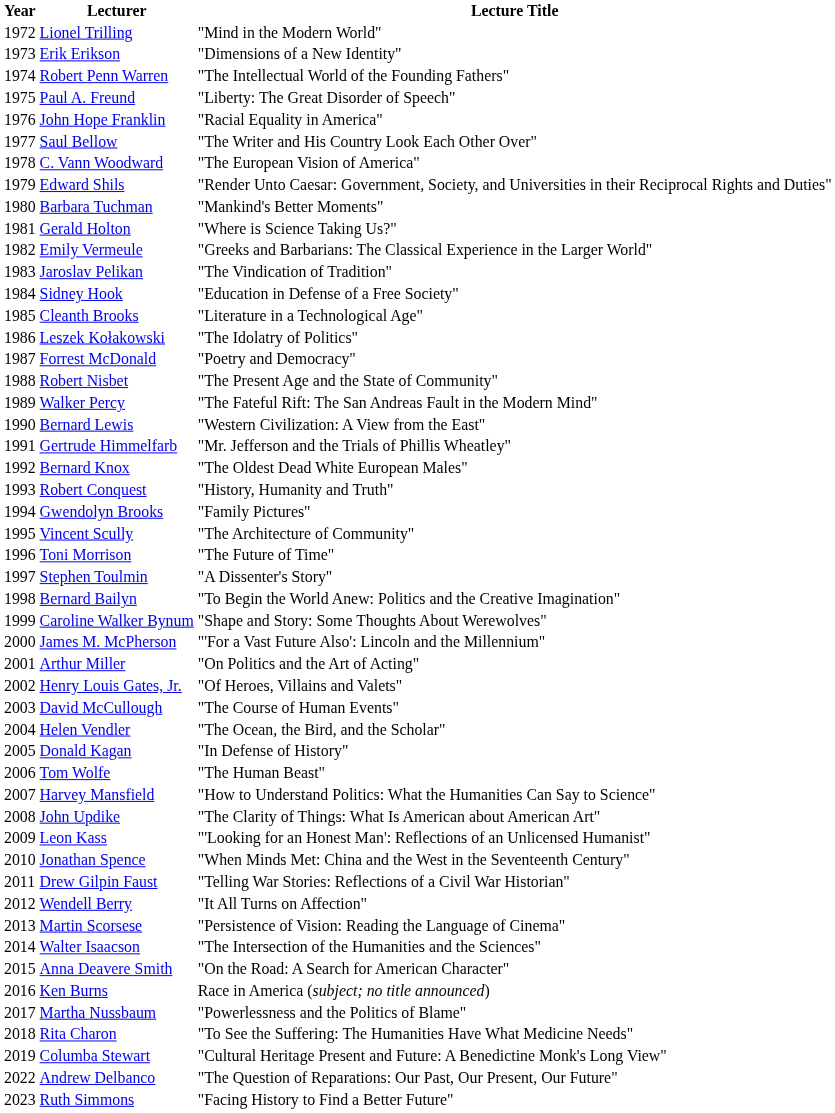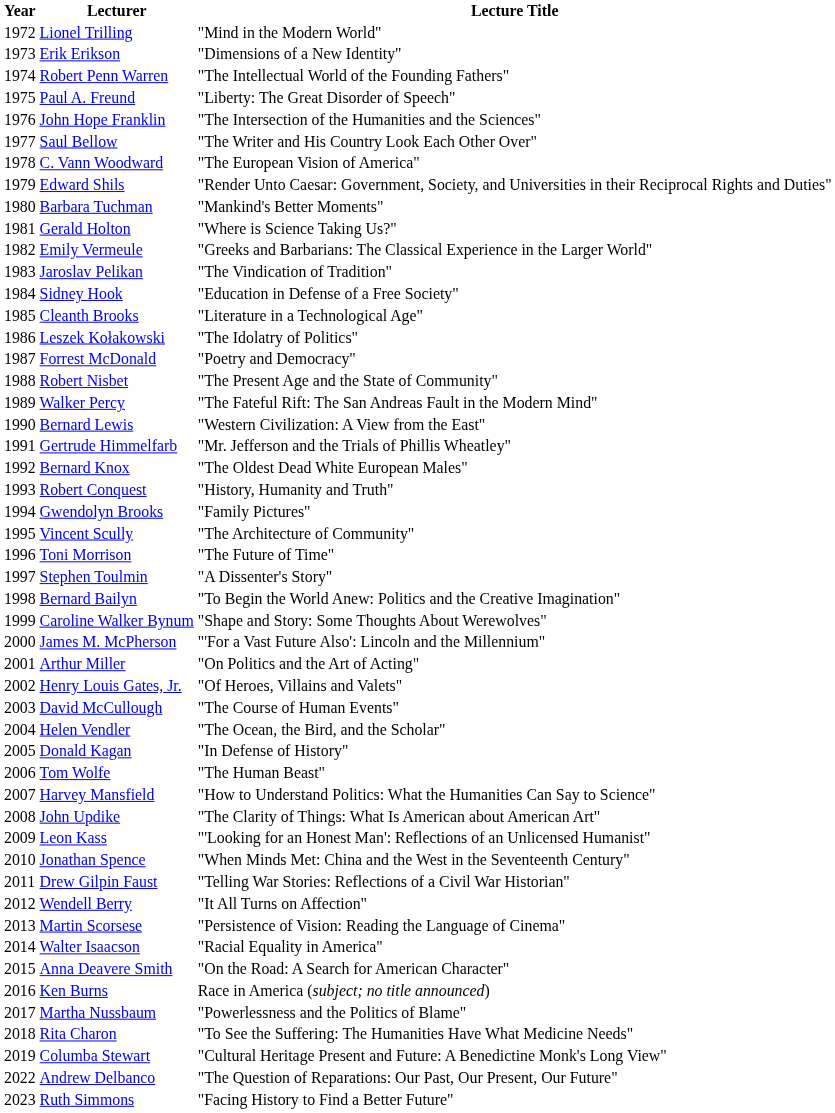 <table>
 <tr>
 <th>Year</th>
 <th>Lecturer</th>
 <th>Lecture Title</th>
 </tr>
 <tr>
 <td>1972</td>
 <td><a href='#'>Lionel Trilling</a></td>
 <td>"Mind in the Modern World"</td>
 </tr>
 <tr>
 <td>1973</td>
 <td><a href='#'>Erik Erikson</a></td>
 <td>"Dimensions of a New Identity"</td>
 </tr>
 <tr>
 <td>1974</td>
 <td><a href='#'>Robert Penn Warren</a></td>
 <td>"The Intellectual World of the Founding Fathers"</td>
 </tr>
 <tr>
 <td>1975</td>
 <td><a href='#'>Paul A. Freund</a></td>
 <td>"Liberty: The Great Disorder of Speech"</td>
 </tr>
 <tr>
 <td>1976</td>
 <td><a href='#'>John Hope Franklin</a></td>
-<td>"Racial Equality in America"</td>
+<td>"The Intersection of the Humanities and the Sciences"</td>
 </tr>
 <tr>
 <td>1977</td>
 <td><a href='#'>Saul Bellow</a></td>
 <td>"The Writer and His Country Look Each Other Over"</td>
 </tr>
 <tr>
 <td>1978</td>
 <td><a href='#'>C. Vann Woodward</a></td>
 <td>"The European Vision of America"</td>
 </tr>
 <tr>
 <td>1979</td>
 <td><a href='#'>Edward Shils</a></td>
 <td>"Render Unto Caesar: Government, Society, and Universities in their Reciprocal Rights and Duties"</td>
 </tr>
 <tr>
 <td>1980</td>
 <td><a href='#'>Barbara Tuchman</a></td>
 <td>"Mankind's Better Moments"</td>
 </tr>
 <tr>
 <td>1981</td>
 <td><a href='#'>Gerald Holton</a></td>
 <td>"Where is Science Taking Us?"</td>
 </tr>
 <tr>
 <td>1982</td>
 <td><a href='#'>Emily Vermeule</a></td>
 <td>"Greeks and Barbarians: The Classical Experience in the Larger World"</td>
 </tr>
 <tr>
 <td>1983</td>
 <td><a href='#'>Jaroslav Pelikan</a></td>
 <td>"The Vindication of Tradition"</td>
 </tr>
 <tr>
 <td>1984</td>
 <td><a href='#'>Sidney Hook</a></td>
 <td>"Education in Defense of a Free Society"</td>
 </tr>
 <tr>
 <td>1985</td>
 <td><a href='#'>Cleanth Brooks</a></td>
 <td>"Literature in a Technological Age"</td>
 </tr>
 <tr>
 <td>1986</td>
 <td><a href='#'>Leszek Kołakowski</a></td>
 <td>"The Idolatry of Politics"</td>
 </tr>
 <tr>
 <td>1987</td>
 <td><a href='#'>Forrest McDonald</a></td>
 <td>"Poetry and Democracy"</td>
 </tr>
 <tr>
 <td>1988</td>
 <td><a href='#'>Robert Nisbet</a></td>
 <td>"The Present Age and the State of Community"</td>
 </tr>
 <tr>
 <td>1989</td>
 <td><a href='#'>Walker Percy</a></td>
 <td>"The Fateful Rift:  The San Andreas Fault in the Modern Mind"</td>
 </tr>
 <tr>
 <td>1990</td>
 <td><a href='#'>Bernard Lewis</a></td>
 <td>"Western Civilization:  A View from the East"</td>
 </tr>
 <tr>
 <td>1991</td>
 <td><a href='#'>Gertrude Himmelfarb</a></td>
 <td>"Mr. Jefferson and the Trials of Phillis Wheatley"</td>
 </tr>
 <tr>
 <td>1992</td>
 <td><a href='#'>Bernard Knox</a></td>
 <td>"The Oldest Dead White European Males"</td>
 </tr>
 <tr>
 <td>1993</td>
 <td><a href='#'>Robert Conquest</a></td>
 <td>"History, Humanity and Truth"</td>
 </tr>
 <tr>
 <td>1994</td>
 <td><a href='#'>Gwendolyn Brooks</a></td>
 <td>"Family Pictures"</td>
 </tr>
 <tr>
 <td>1995</td>
 <td><a href='#'>Vincent Scully</a></td>
 <td>"The Architecture of Community"</td>
 </tr>
 <tr>
 <td>1996</td>
 <td><a href='#'>Toni Morrison</a></td>
 <td>"The Future of Time"</td>
 </tr>
 <tr>
 <td>1997</td>
 <td><a href='#'>Stephen Toulmin</a></td>
 <td>"A Dissenter's Story"</td>
 </tr>
 <tr>
 <td>1998</td>
 <td><a href='#'>Bernard Bailyn</a></td>
 <td>"To Begin the World Anew: Politics and the Creative Imagination"</td>
 </tr>
 <tr>
 <td>1999</td>
 <td><a href='#'>Caroline Walker Bynum</a></td>
 <td>"Shape and Story: Some Thoughts About Werewolves"</td>
 </tr>
 <tr>
 <td>2000</td>
 <td><a href='#'>James M. McPherson</a></td>
 <td>"'For a Vast Future Also': Lincoln and the Millennium"</td>
 </tr>
 <tr>
 <td>2001</td>
 <td><a href='#'>Arthur Miller</a></td>
 <td>"On Politics and the Art of Acting"</td>
 </tr>
 <tr>
 <td>2002</td>
 <td><a href='#'>Henry Louis Gates, Jr.</a></td>
 <td>"Of Heroes, Villains and Valets"</td>
 </tr>
 <tr>
 <td>2003</td>
 <td><a href='#'>David McCullough</a></td>
 <td>"The Course of Human Events"</td>
 </tr>
 <tr>
 <td>2004</td>
 <td><a href='#'>Helen Vendler</a></td>
 <td>"The Ocean, the Bird, and the Scholar"</td>
 </tr>
 <tr>
 <td>2005</td>
 <td><a href='#'>Donald Kagan</a></td>
 <td>"In Defense of History"</td>
 </tr>
 <tr>
 <td>2006</td>
 <td><a href='#'>Tom Wolfe</a></td>
 <td>"The Human Beast"</td>
 </tr>
 <tr>
 <td>2007</td>
 <td><a href='#'>Harvey Mansfield</a></td>
 <td>"How to Understand Politics: What the Humanities Can Say to Science"</td>
 </tr>
 <tr>
 <td>2008</td>
 <td><a href='#'>John Updike</a></td>
 <td>"The Clarity of Things: What Is American about American Art"</td>
 </tr>
 <tr>
 <td>2009</td>
 <td><a href='#'>Leon Kass</a></td>
 <td>"'Looking for an Honest Man': Reflections of an Unlicensed Humanist"</td>
 </tr>
 <tr>
 <td>2010</td>
 <td><a href='#'>Jonathan Spence</a></td>
 <td>"When Minds Met: China and the West in the Seventeenth Century"</td>
 </tr>
 <tr>
 <td>2011</td>
 <td><a href='#'>Drew Gilpin Faust</a></td>
 <td>"Telling War Stories: Reflections of a Civil War Historian"</td>
 </tr>
 <tr>
 <td>2012</td>
 <td><a href='#'>Wendell Berry</a></td>
 <td>"It All Turns on Affection" </td>
 </tr>
 <tr>
 <td>2013</td>
 <td><a href='#'>Martin Scorsese</a></td>
 <td>"Persistence of Vision: Reading the Language of Cinema"</td>
 </tr>
 <tr>
 <td>2014</td>
 <td><a href='#'>Walter Isaacson</a></td>
-<td>"The Intersection of the Humanities and the Sciences"</td>
+<td>"Racial Equality in America"</td>
 </tr>
 <tr>
 <td>2015</td>
 <td><a href='#'>Anna Deavere Smith</a></td>
 <td>"On the Road: A Search for American Character"</td>
 </tr>
 <tr>
 <td>2016</td>
 <td><a href='#'>Ken Burns</a></td>
 <td>Race in America (<em>subject; no title announced</em>)</td>
 </tr>
 <tr>
 <td>2017</td>
 <td><a href='#'>Martha Nussbaum</a></td>
 <td>"Powerlessness and the Politics of Blame"</td>
 </tr>
 <tr>
 <td>2018</td>
 <td><a href='#'>Rita Charon</a></td>
 <td>"To See the Suffering: The Humanities Have What Medicine Needs"</td>
 </tr>
 <tr>
 <td>2019</td>
 <td><a href='#'>Columba Stewart</a></td>
 <td>"Cultural Heritage Present and Future: A Benedictine Monk's Long View"</td>
 </tr>
 <tr>
 <td>2022</td>
 <td><a href='#'>Andrew Delbanco</a></td>
 <td>"The Question of Reparations: Our Past, Our Present, Our Future"</td>
 </tr>
 <tr>
 <td>2023</td>
 <td><a href='#'>Ruth Simmons</a></td>
 <td>"Facing History to Find a Better Future"</td>
 </tr>
 </table>
